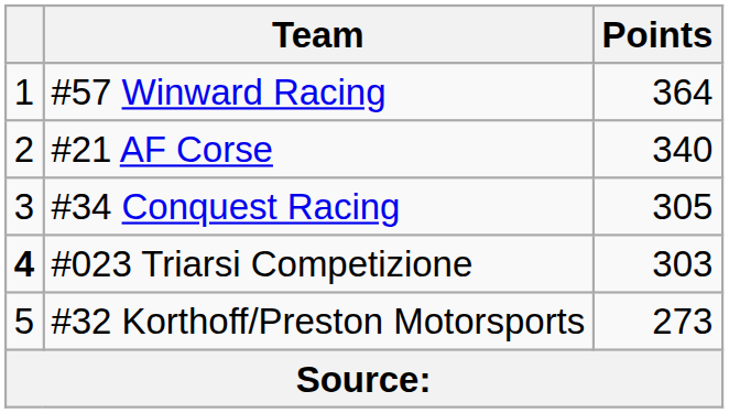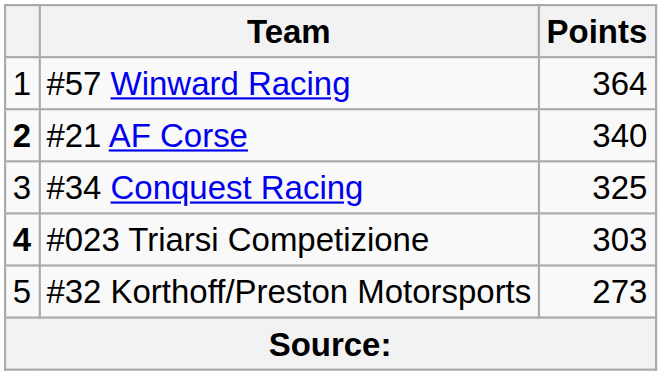 <table class="wikitable" style="font-size: 95%;">
 <tr>
 <th scope="col"></th>
 <th scope="col">Team</th>
 <th scope="col">Points</th>
 </tr>
 <tr>
 <td align=center>1</td>
 <td> #57 <a href='#'>Winward Racing</a></td>
 <td align=right>364</td>
 </tr>
 <tr>
-<td align=center>2</td>
+<td align=center><strong>2</strong></td>
 <td> #21 <a href='#'>AF Corse</a></td>
 <td align=right>340</td>
 </tr>
 <tr>
 <td align=center>3</td>
 <td> #34 <a href='#'>Conquest Racing</a></td>
-<td align=right>305</td>
+<td align=right>325</td>
 </tr>
 <tr>
 <td align=center><strong>4</strong></td>
 <td> #023 Triarsi Competizione</td>
 <td align=right>303</td>
 </tr>
 <tr>
 <td align=center>5</td>
 <td> #32 Korthoff/Preston Motorsports</td>
 <td align=right>273</td>
 </tr>
 <tr>
 <th colspan=5>Source:</th>
 </tr>
 </table>
